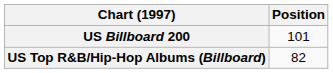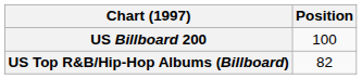 <table class="wikitable sortable plainrowheaders" style="text-align:center">
 <tr>
 <th scope="col">Chart (1997)</th>
 <th scope="col">Position</th>
 </tr>
 <tr>
 <th scope="row">US <em>Billboard</em> 200</th>
-<td>101</td>
+<td>100</td>
 </tr>
 <tr>
 <th scope="row">US Top R&B/Hip-Hop Albums (<em>Billboard</em>)</th>
 <td>82</td>
 </tr>
 </table>
